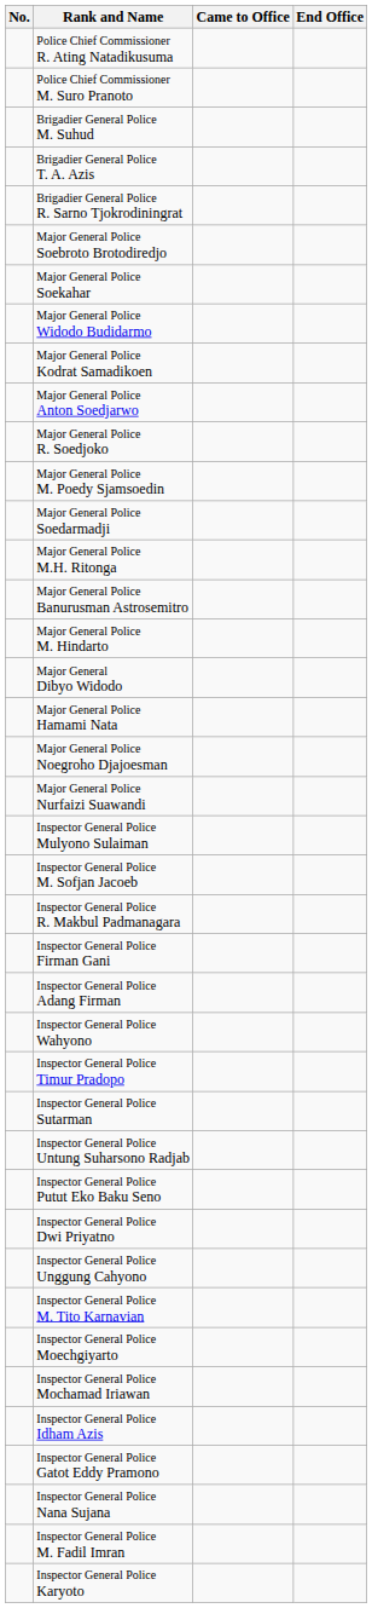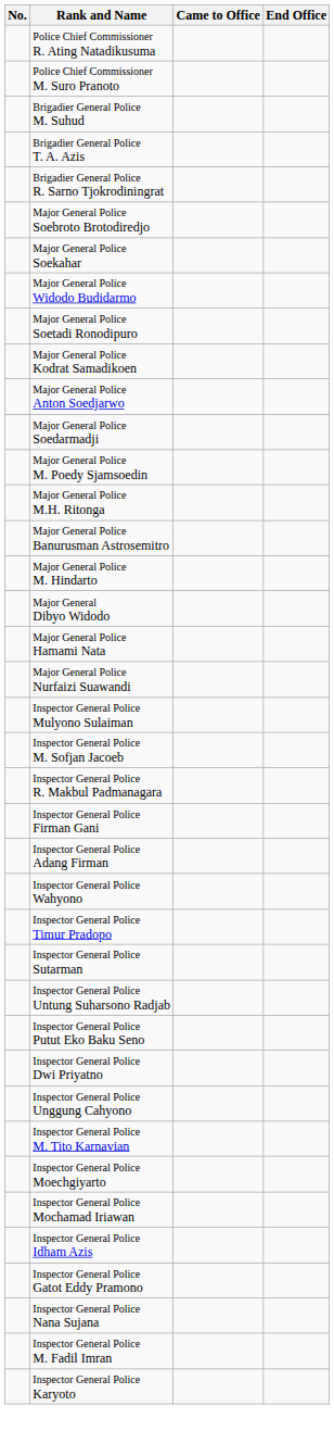 <table class="wikitable">
 <tr>
 <th>No.</th>
 <th>Rank and Name</th>
 <th>Came to Office</th>
 <th>End Office</th>
 </tr>
 <tr>
 <td></td>
 <td><small>Police Chief Commissioner</small><br>R. Ating Natadikusuma</td>
 <td></td>
 <td></td>
 </tr>
 <tr>
 <td></td>
 <td><small>Police Chief Commissioner</small><br>M. Suro Pranoto</td>
 <td></td>
 <td></td>
 </tr>
 <tr>
 <td></td>
 <td><small>Brigadier General Police</small><br>M. Suhud</td>
 <td></td>
 <td></td>
 </tr>
 <tr>
 <td></td>
 <td><small>Brigadier General Police</small><br>T. A. Azis</td>
 <td></td>
 <td></td>
 </tr>
 <tr>
 <td></td>
 <td><small>Brigadier General Police</small><br>R. Sarno Tjokrodiningrat</td>
 <td></td>
 <td></td>
 </tr>
 <tr>
 <td></td>
 <td><small>Major General  Police</small><br>Soebroto Brotodiredjo</td>
 <td></td>
 <td></td>
 </tr>
 <tr>
 <td></td>
 <td><small>Major General Police</small><br>Soekahar</td>
 <td></td>
 <td></td>
 </tr>
 <tr>
 <td></td>
 <td><small>Major General Police</small><br><a href='#'>Widodo Budidarmo</a></td>
 <td></td>
 <td></td>
 </tr>
 <tr>
 <td></td>
+<td><small>Major General Police</small><br>Soetadi Ronodipuro</td>
+<td></td>
+<td></td>
+</tr>
+<tr>
+<td></td>
 <td><small>Major General Police</small><br>Kodrat Samadikoen</td>
 <td></td>
 <td></td>
 </tr>
 <tr>
 <td></td>
 <td><small>Major General Police</small><br><a href='#'>Anton Soedjarwo</a></td>
 <td></td>
 <td></td>
 </tr>
 <tr>
 <td></td>
-<td><small>Major General Police</small><br>R. Soedjoko</td>
+<td><small>Major General Police</small><br>Soedarmadji</td>
 <td></td>
 <td></td>
 </tr>
 <tr>
 <td></td>
 <td><small>Major General Police</small><br>M. Poedy Sjamsoedin</td>
-<td></td>
-<td></td>
-</tr>
-<tr>
-<td></td>
-<td><small>Major General Police</small><br>Soedarmadji</td>
 <td></td>
 <td></td>
 </tr>
 <tr>
 <td></td>
 <td><small>Major General Police</small><br>M.H. Ritonga</td>
 <td></td>
 <td></td>
 </tr>
 <tr>
 <td></td>
 <td><small>Major General Police</small><br>Banurusman Astrosemitro</td>
 <td></td>
 <td></td>
 </tr>
 <tr>
 <td></td>
 <td><small>Major General Police</small><br>M. Hindarto</td>
 <td></td>
 <td></td>
 </tr>
 <tr>
 <td></td>
 <td><small>Major General</small><br>Dibyo Widodo</td>
 <td></td>
 <td></td>
 </tr>
 <tr>
 <td></td>
 <td><small>Major General Police</small><br>Hamami Nata</td>
-<td></td>
-<td></td>
-</tr>
-<tr>
-<td></td>
-<td><small>Major General Police</small><br>Noegroho Djajoesman</td>
 <td></td>
 <td></td>
 </tr>
 <tr>
 <td></td>
 <td><small>Major General Police</small><br>Nurfaizi Suawandi</td>
 <td></td>
 <td></td>
 </tr>
 <tr>
 <td></td>
 <td><small>Inspector General Police</small><br>Mulyono Sulaiman</td>
 <td></td>
 <td></td>
 </tr>
 <tr>
 <td></td>
 <td><small>Inspector General Police</small><br>M. Sofjan Jacoeb</td>
 <td></td>
 <td></td>
 </tr>
 <tr>
 <td></td>
 <td><small>Inspector General Police</small><br>R. Makbul Padmanagara</td>
 <td></td>
 <td></td>
 </tr>
 <tr>
 <td></td>
 <td><small>Inspector General Police</small><br>Firman Gani</td>
 <td></td>
 <td></td>
 </tr>
 <tr>
 <td></td>
 <td><small>Inspector General Police</small><br>Adang Firman</td>
 <td></td>
 <td></td>
 </tr>
 <tr>
 <td></td>
 <td><small>Inspector General Police</small><br>Wahyono</td>
 <td></td>
 <td></td>
 </tr>
 <tr>
 <td></td>
 <td><small>Inspector General Police</small><br><a href='#'>Timur Pradopo</a></td>
 <td></td>
 <td></td>
 </tr>
 <tr>
 <td></td>
 <td><small>Inspector General Police</small><br>Sutarman</td>
 <td></td>
 <td></td>
 </tr>
 <tr>
 <td></td>
 <td><small>Inspector General Police</small><br>Untung Suharsono Radjab</td>
 <td></td>
 <td></td>
 </tr>
 <tr>
 <td></td>
 <td><small>Inspector General Police</small><br>Putut Eko Baku Seno</td>
 <td></td>
 <td></td>
 </tr>
 <tr>
 <td></td>
 <td><small>Inspector General Police</small><br>Dwi Priyatno</td>
 <td></td>
 <td></td>
 </tr>
 <tr>
 <td></td>
 <td><small>Inspector General Police</small><br>Unggung Cahyono</td>
 <td></td>
 <td></td>
 </tr>
 <tr>
 <td></td>
 <td><small>Inspector General Police</small><br><a href='#'>M. Tito Karnavian</a></td>
 <td></td>
 <td></td>
 </tr>
 <tr>
 <td></td>
 <td><small>Inspector General Police</small><br>Moechgiyarto</td>
 <td></td>
 <td></td>
 </tr>
 <tr>
 <td></td>
 <td><small>Inspector General Police</small><br>Mochamad Iriawan</td>
 <td></td>
 <td></td>
 </tr>
 <tr>
 <td></td>
 <td><small>Inspector General Police</small><br><a href='#'>Idham Azis</a></td>
 <td></td>
 <td></td>
 </tr>
 <tr>
 <td></td>
 <td><small>Inspector General Police</small><br>Gatot Eddy Pramono</td>
 <td></td>
 <td></td>
 </tr>
 <tr>
 <td></td>
 <td><small>Inspector General Police</small><br>Nana Sujana</td>
 <td></td>
 <td></td>
 </tr>
 <tr>
 <td></td>
 <td><small>Inspector General Police</small><br>M. Fadil Imran</td>
 <td></td>
 <td></td>
 </tr>
 <tr>
 <td></td>
 <td><small>Inspector General Police</small><br>Karyoto</td>
 <td></td>
 <td></td>
 </tr>
 </table>
